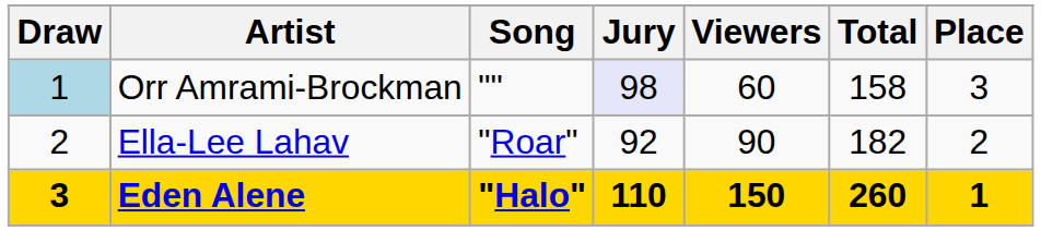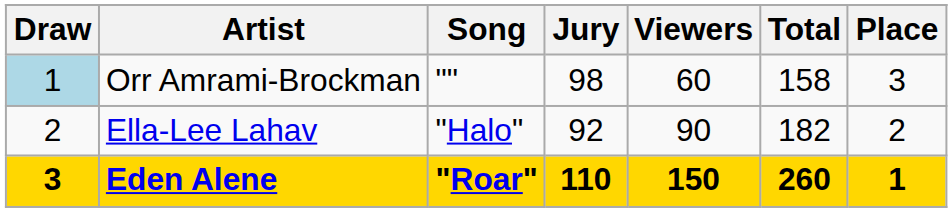 <table class="sortable wikitable" style="margin: 1em auto 1em auto; text-align:center; font-size:100%;">
 <tr>
 </tr>
 <tr>
 <th>Draw</th>
 <th>Artist</th>
 <th>Song</th>
 <th>Jury</th>
 <th>Viewers</th>
 <th>Total</th>
 <th>Place</th>
 </tr>
 <tr>
 <td style="background: lightblue;">1</td>
 <td align="left">Orr Amrami-Brockman</td>
 <td align="left">""</td>
-<td style="background: lavender;">98</td>
+<td>98</td>
 <td>60</td>
 <td>158</td>
 <td>3</td>
 </tr>
 <tr>
 <td>2</td>
 <td align="left"><a href='#'>Ella-Lee Lahav</a></td>
-<td align="left">"<a href='#'>Roar</a>"</td>
+<td align="left">"<a href='#'>Halo</a>"</td>
 <td>92</td>
 <td>90</td>
 <td>182</td>
 <td>2</td>
 </tr>
 <tr style="font-weight:bold; background:gold;">
 <td>3</td>
 <td align="left"><a href='#'>Eden Alene</a></td>
-<td align="left">"<a href='#'>Halo</a>"</td>
+<td align="left">"<a href='#'>Roar</a>"</td>
 <td>110</td>
 <td>150</td>
 <td>260</td>
 <td>1</td>
 </tr>
 </table>
